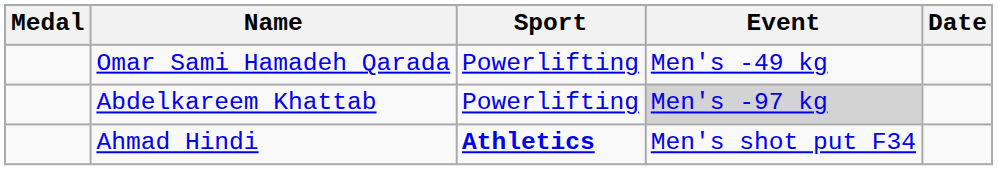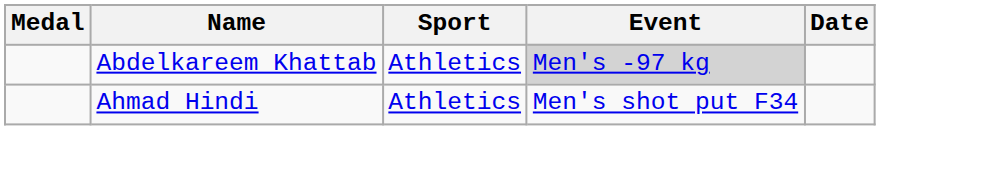 <table class="wikitable sortable" style="font-size: 95%;">
 <tr>
 <th>Medal</th>
 <th>Name</th>
 <th>Sport</th>
 <th>Event</th>
 <th>Date</th>
 </tr>
 <tr>
 <td></td>
-<td><a href='#'>Omar Sami Hamadeh  Qarada</a></td>
-<td><a href='#'>Powerlifting</a></td>
-<td><a href='#'>Men's -49 kg</a></td>
-<td></td>
-</tr>
-<tr>
-<td></td>
 <td><a href='#'>Abdelkareem Khattab</a></td>
-<td><a href='#'>Powerlifting</a></td>
+<td><a href='#'>Athletics</a></td>
 <td style="background: lightgrey;"><a href='#'>Men's -97 kg</a></td>
 <td></td>
 </tr>
 <tr>
 <td></td>
 <td><a href='#'>Ahmad Hindi</a></td>
-<td><strong><a href='#'>Athletics</a></strong></td>
+<td><a href='#'>Athletics</a></td>
 <td><a href='#'>Men's shot put F34</a></td>
 <td></td>
 </tr>
 </table>
